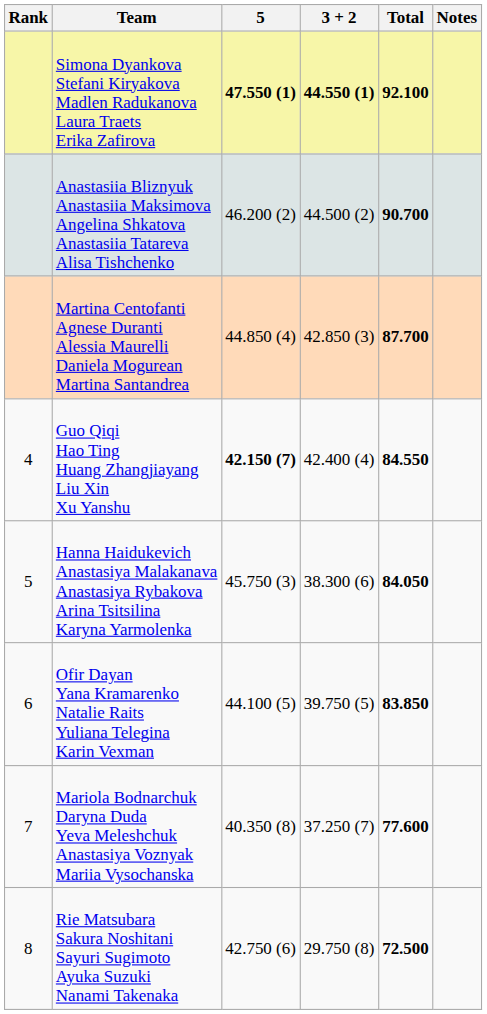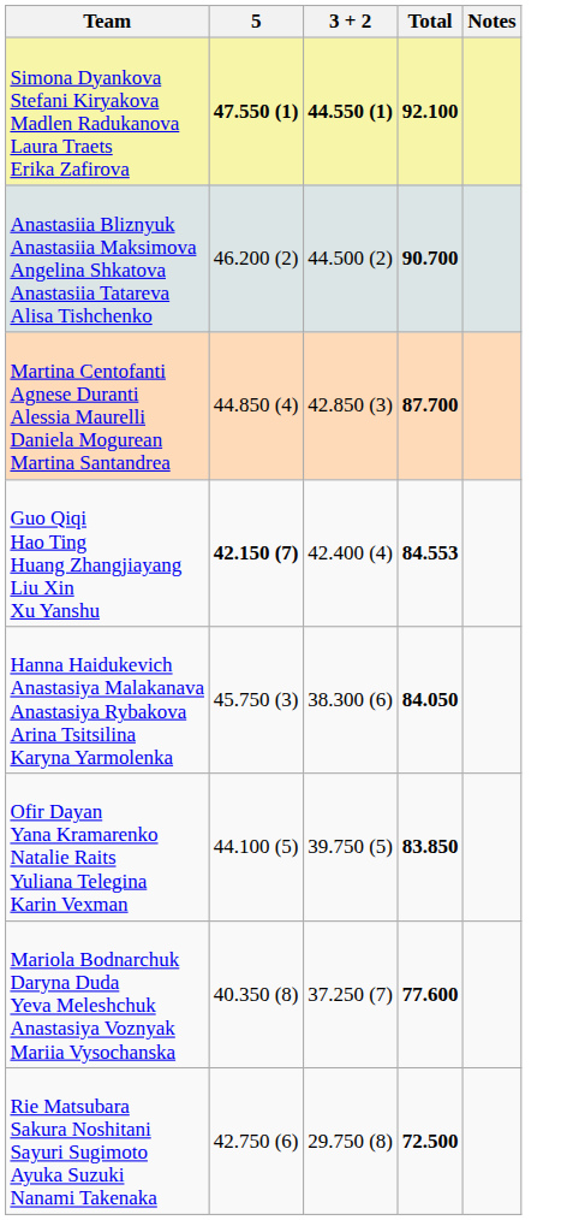 <table class="wikitable sortable" style="text-align:center">
 <tr>
-<th scope=col>Rank</th>
 <th scope=col>Team</th>
 <th scope=col>5 </th>
 <th scope=col>3  + 2 </th>
 <th scope=col>Total</th>
 <th>Notes</th>
 </tr>
 <tr bgcolor=F7F6A8>
-<td></td>
 <td align=left><br><a href='#'>Simona Dyankova</a><br><a href='#'>Stefani Kiryakova</a><br><a href='#'>Madlen Radukanova</a><br><a href='#'>Laura Traets</a><br><a href='#'>Erika Zafirova</a></td>
 <td><strong>47.550 (1)</strong></td>
 <td><strong>44.550 (1)</strong></td>
 <td><strong>92.100</strong></td>
 <td></td>
 </tr>
 <tr bgcolor=DCE5E5>
-<td></td>
 <td align=left><br><a href='#'>Anastasiia Bliznyuk</a><br><a href='#'>Anastasiia Maksimova</a><br><a href='#'>Angelina Shkatova</a><br><a href='#'>Anastasiia Tatareva</a><br><a href='#'>Alisa Tishchenko</a></td>
 <td>46.200 (2)</td>
 <td>44.500 (2)</td>
 <td><strong>90.700</strong></td>
 <td></td>
 </tr>
 <tr bgcolor=FFDAB9>
-<td></td>
 <td align=left><br><a href='#'>Martina Centofanti</a><br><a href='#'>Agnese Duranti</a><br><a href='#'>Alessia Maurelli</a><br><a href='#'>Daniela Mogurean</a><br><a href='#'>Martina Santandrea</a></td>
 <td>44.850 (4)</td>
 <td>42.850 (3)</td>
 <td><strong>87.700</strong></td>
 <td></td>
 </tr>
 <tr>
-<td>4</td>
 <td align=left><br><a href='#'>Guo Qiqi</a><br><a href='#'>Hao Ting</a><br><a href='#'>Huang Zhangjiayang</a><br><a href='#'>Liu Xin</a><br><a href='#'>Xu Yanshu</a></td>
 <td><strong>42.150 (7)</strong></td>
 <td>42.400 (4)</td>
-<td><strong>84.550</strong></td>
+<td><strong>84.553</strong></td>
 <td></td>
 </tr>
 <tr>
-<td>5</td>
 <td align=left><br><a href='#'>Hanna Haidukevich</a><br><a href='#'>Anastasiya Malakanava</a><br><a href='#'>Anastasiya Rybakova</a><br><a href='#'>Arina Tsitsilina</a><br><a href='#'>Karyna Yarmolenka</a></td>
 <td>45.750 (3)</td>
 <td>38.300 (6)</td>
 <td><strong>84.050</strong></td>
 <td></td>
 </tr>
 <tr>
-<td>6</td>
 <td align=left><br><a href='#'>Ofir Dayan</a><br><a href='#'>Yana Kramarenko</a><br><a href='#'>Natalie Raits</a><br><a href='#'>Yuliana Telegina</a><br><a href='#'>Karin Vexman</a></td>
 <td>44.100 (5)</td>
 <td>39.750 (5)</td>
 <td><strong>83.850</strong></td>
 <td></td>
 </tr>
 <tr>
-<td>7</td>
 <td align=left><br><a href='#'>Mariola Bodnarchuk</a><br><a href='#'>Daryna Duda</a><br><a href='#'>Yeva Meleshchuk</a><br><a href='#'>Anastasiya Voznyak</a><br><a href='#'>Mariia Vysochanska</a></td>
 <td>40.350 (8)</td>
 <td>37.250 (7)</td>
 <td><strong>77.600</strong></td>
 <td></td>
 </tr>
 <tr>
-<td>8</td>
 <td align=left><br><a href='#'>Rie Matsubara</a><br><a href='#'>Sakura Noshitani</a><br><a href='#'>Sayuri Sugimoto</a><br><a href='#'>Ayuka Suzuki</a><br><a href='#'>Nanami Takenaka</a></td>
 <td>42.750 (6)</td>
 <td>29.750 (8)</td>
 <td><strong>72.500</strong></td>
 <td></td>
 </tr>
 </table>
